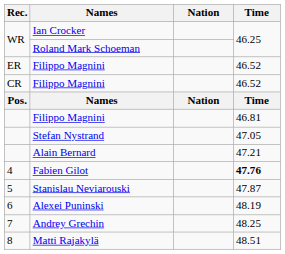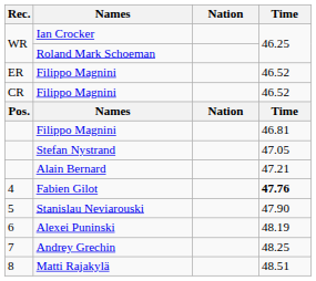 <table class=wikitable>
 <tr>
 <th width="30">Rec.</th>
 <th width="200">Names</th>
 <th width="80">Nation</th>
 <th width="60">Time</th>
 </tr>
 <tr>
 <td rowspan="2">WR</td>
 <td><a href='#'>Ian Crocker</a></td>
 <td></td>
 <td rowspan="2">46.25</td>
 </tr>
 <tr>
 <td><a href='#'>Roland Mark Schoeman</a></td>
 <td></td>
 </tr>
 <tr>
 <td>ER</td>
 <td><a href='#'>Filippo Magnini</a></td>
 <td></td>
 <td>46.52</td>
 </tr>
 <tr>
 <td>CR</td>
 <td><a href='#'>Filippo Magnini</a></td>
 <td></td>
 <td>46.52</td>
 </tr>
 <tr>
 <th>Pos.</th>
 <th>Names</th>
 <th>Nation</th>
 <th>Time</th>
 </tr>
 <tr>
 <td></td>
 <td><a href='#'>Filippo Magnini</a></td>
 <td></td>
 <td>46.81</td>
 </tr>
 <tr>
 <td></td>
 <td><a href='#'>Stefan Nystrand</a></td>
 <td></td>
 <td>47.05</td>
 </tr>
 <tr>
 <td></td>
 <td><a href='#'>Alain Bernard</a></td>
 <td></td>
 <td>47.21</td>
 </tr>
 <tr>
 <td>4</td>
 <td><a href='#'>Fabien Gilot</a></td>
 <td></td>
 <td><strong>47.76</strong></td>
 </tr>
 <tr>
 <td>5</td>
 <td><a href='#'>Stanislau Neviarouski</a></td>
 <td></td>
-<td>47.87</td>
+<td>47.90</td>
 </tr>
 <tr>
 <td>6</td>
 <td><a href='#'>Alexei Puninski</a></td>
 <td></td>
 <td>48.19</td>
 </tr>
 <tr>
 <td>7</td>
 <td><a href='#'>Andrey Grechin</a></td>
 <td></td>
 <td>48.25</td>
 </tr>
 <tr>
 <td>8</td>
 <td><a href='#'>Matti Rajakylä</a></td>
 <td></td>
 <td>48.51</td>
 </tr>
 </table>
